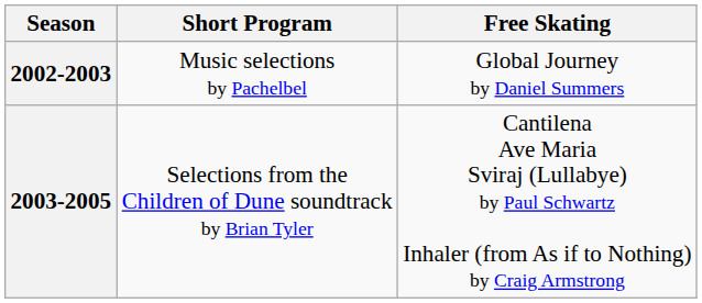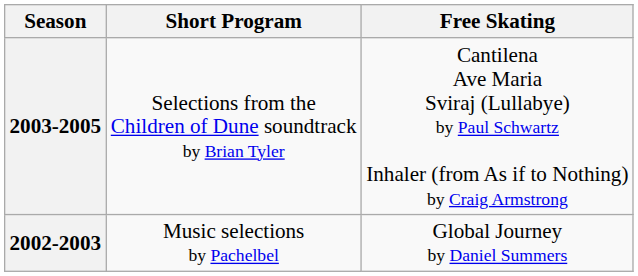 <table class="wikitable" style="text-align:center">
 <tr>
 <th>Season</th>
 <th>Short Program</th>
 <th>Free Skating</th>
 </tr>
 <tr>
+<th>2003-2005</th>
+<td>Selections from the <br> <a href='#'>Children of Dune</a> soundtrack <br><small> by <a href='#'>Brian Tyler</a></small></td>
+<td>Cantilena <br> Ave Maria <br> Sviraj (Lullabye) <br><small> by <a href='#'>Paul Schwartz</a></small> <br><br>Inhaler (from As if to Nothing)<br><small> by <a href='#'>Craig Armstrong</a></small></td>
+</tr>
+<tr>
 <th>2002-2003</th>
 <td>Music selections <br><small>by <a href='#'>Pachelbel</a></small></td>
 <td>Global Journey <br><small> by <a href='#'>Daniel Summers</a></small></td>
 </tr>
-<tr>
-<th>2003-2005</th>
-<td>Selections from the <br> <a href='#'>Children of Dune</a> soundtrack <br><small> by <a href='#'>Brian Tyler</a></small></td>
-<td>Cantilena <br> Ave Maria <br> Sviraj (Lullabye) <br><small> by <a href='#'>Paul Schwartz</a></small> <br><br>Inhaler (from As if to Nothing)<br><small> by <a href='#'>Craig Armstrong</a></small></td>
-</tr>
 </table>
